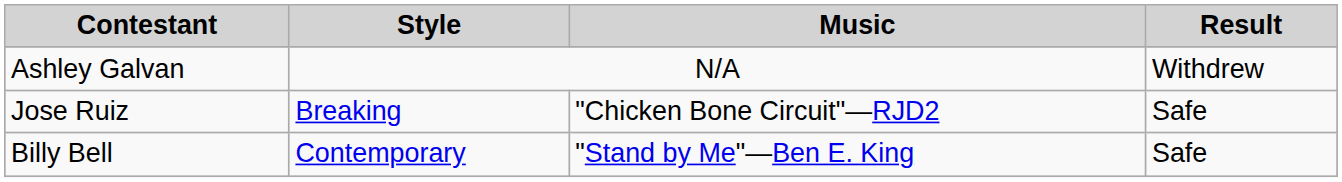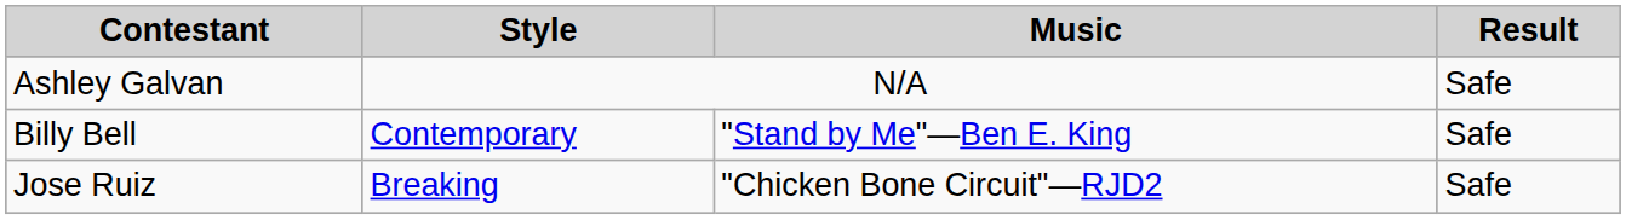 <table class="wikitable" style="width:40%;">
 <tr style="text-align:center; background:lightgrey;">
 <td><strong>Contestant</strong></td>
 <td><strong>Style</strong></td>
 <td><strong>Music</strong></td>
 <td><strong>Result</strong></td>
 </tr>
 <tr>
 <td>Ashley Galvan</td>
 <td colspan="2" style="text-align:center;">N/A</td>
-<td>Withdrew</td>
-</tr>
-<tr>
-<td>Jose Ruiz</td>
-<td><a href='#'>Breaking</a></td>
-<td>"Chicken Bone Circuit"—<a href='#'>RJD2</a></td>
 <td>Safe</td>
 </tr>
 <tr>
 <td>Billy Bell</td>
 <td><a href='#'>Contemporary</a></td>
 <td>"<a href='#'>Stand by Me</a>"—<a href='#'>Ben E. King</a></td>
 <td>Safe</td>
 </tr>
+<tr>
+<td>Jose Ruiz</td>
+<td><a href='#'>Breaking</a></td>
+<td>"Chicken Bone Circuit"—<a href='#'>RJD2</a></td>
+<td>Safe</td>
+</tr>
 </table>
